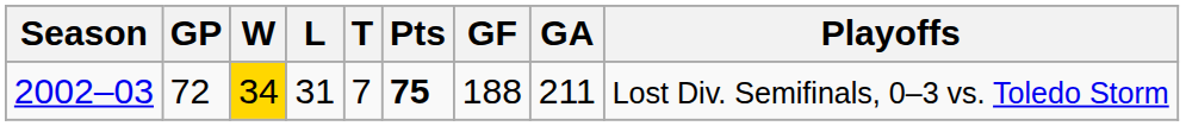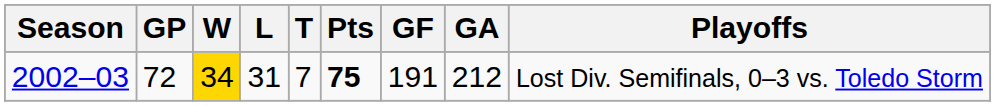 <table class="wikitable">
 <tr>
 <th>Season</th>
 <th>GP</th>
 <th>W</th>
 <th>L</th>
 <th>T</th>
 <th>Pts</th>
 <th>GF</th>
 <th>GA</th>
 <th>Playoffs</th>
 </tr>
 <tr>
 <td><a href='#'>2002–03</a></td>
 <td>72</td>
 <td style="background: gold;">34</td>
 <td>31</td>
 <td>7</td>
 <td><strong>75</strong></td>
-<td>188</td>
-<td>211</td>
+<td>191</td>
+<td>212</td>
 <td><small>Lost Div. Semifinals, 0–3 vs. <a href='#'>Toledo Storm</a></small></td>
 </tr>
 </table>
